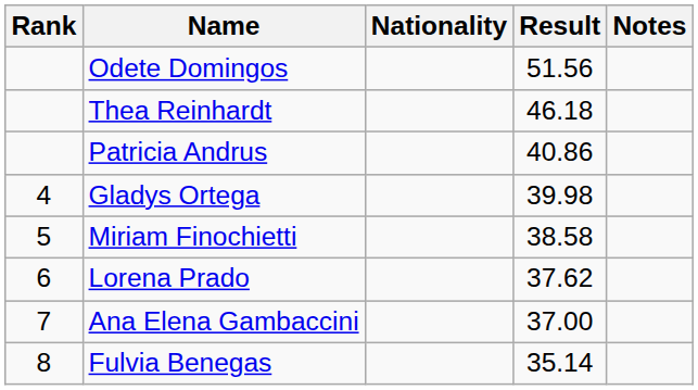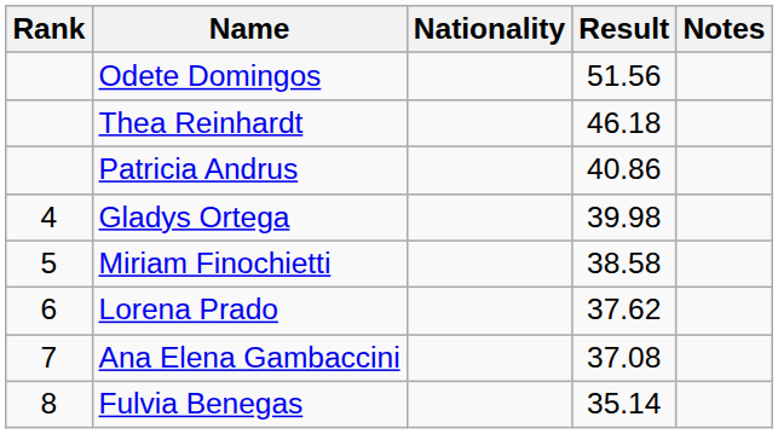 <table class="wikitable sortable" style="text-align:center">
 <tr>
 <th>Rank</th>
 <th>Name</th>
 <th>Nationality</th>
 <th>Result</th>
 <th>Notes</th>
 </tr>
 <tr>
 <td></td>
 <td align=left><a href='#'>Odete Domingos</a></td>
 <td align=left></td>
 <td>51.56</td>
 <td></td>
 </tr>
 <tr>
 <td></td>
 <td align=left><a href='#'>Thea Reinhardt</a></td>
 <td align=left></td>
 <td>46.18</td>
 <td></td>
 </tr>
 <tr>
 <td></td>
 <td align=left><a href='#'>Patricia Andrus</a></td>
 <td align=left></td>
 <td>40.86</td>
 <td></td>
 </tr>
 <tr>
 <td>4</td>
 <td align=left><a href='#'>Gladys Ortega</a></td>
 <td align=left></td>
 <td>39.98</td>
 <td></td>
 </tr>
 <tr>
 <td>5</td>
 <td align=left><a href='#'>Miriam Finochietti</a></td>
 <td align=left></td>
 <td>38.58</td>
 <td></td>
 </tr>
 <tr>
 <td>6</td>
 <td align=left><a href='#'>Lorena Prado</a></td>
 <td align=left></td>
 <td>37.62</td>
 <td></td>
 </tr>
 <tr>
 <td>7</td>
 <td align=left><a href='#'>Ana Elena Gambaccini</a></td>
 <td align=left></td>
-<td>37.00</td>
+<td>37.08</td>
 <td></td>
 </tr>
 <tr>
 <td>8</td>
 <td align=left><a href='#'>Fulvia Benegas</a></td>
 <td align=left></td>
 <td>35.14</td>
 <td></td>
 </tr>
 </table>
